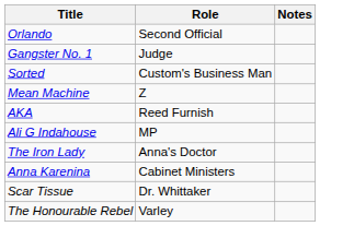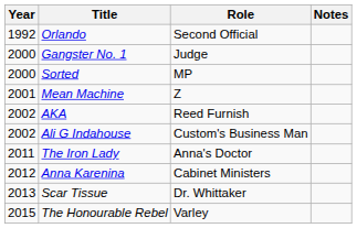 <table class="wikitable sortable">
 <tr>
+<th>Year</th>
 <th>Title</th>
 <th>Role</th>
 <th>Notes</th>
 </tr>
 <tr>
+<td>1992</td>
 <td><a href='#'><em>Orlando</em></a></td>
 <td>Second Official</td>
 <td></td>
 </tr>
 <tr>
+<td>2000</td>
 <td><em><a href='#'>Gangster No. 1</a></em></td>
 <td>Judge</td>
 <td></td>
 </tr>
 <tr>
+<td>2000</td>
 <td><a href='#'><em>Sorted</em></a></td>
-<td>Custom's Business Man</td>
+<td>MP</td>
 <td></td>
 </tr>
 <tr>
+<td>2001</td>
 <td><a href='#'><em>Mean Machine</em></a></td>
 <td>Z</td>
 <td></td>
 </tr>
 <tr>
+<td>2002</td>
 <td><a href='#'><em>AKA</em></a></td>
 <td>Reed Furnish</td>
 <td></td>
 </tr>
 <tr>
+<td>2002</td>
 <td><em><a href='#'>Ali G Indahouse</a></em></td>
-<td>MP</td>
+<td>Custom's Business Man</td>
 <td></td>
 </tr>
 <tr>
+<td>2011</td>
 <td><a href='#'><em>The Iron Lady</em></a></td>
 <td>Anna's Doctor</td>
 <td></td>
 </tr>
 <tr>
+<td>2012</td>
 <td><a href='#'><em>Anna Karenina</em></a></td>
 <td>Cabinet Ministers</td>
 <td></td>
 </tr>
 <tr>
+<td>2013</td>
 <td><em>Scar Tissue</em></td>
 <td>Dr. Whittaker</td>
 <td></td>
 </tr>
 <tr>
+<td>2015</td>
 <td><em>The Honourable Rebel</em></td>
 <td>Varley</td>
 <td></td>
 </tr>
 </table>
